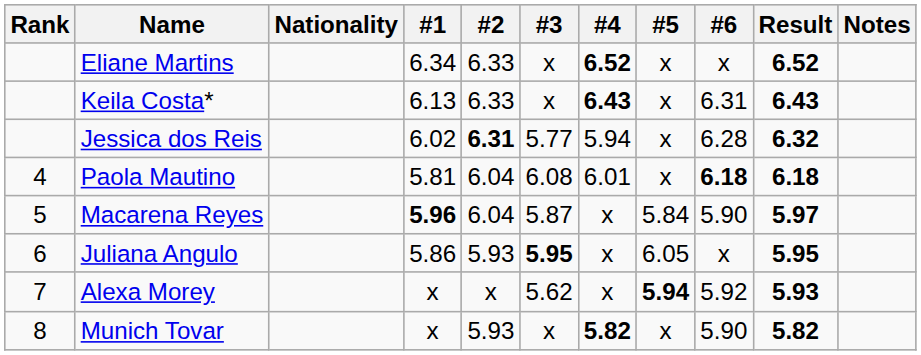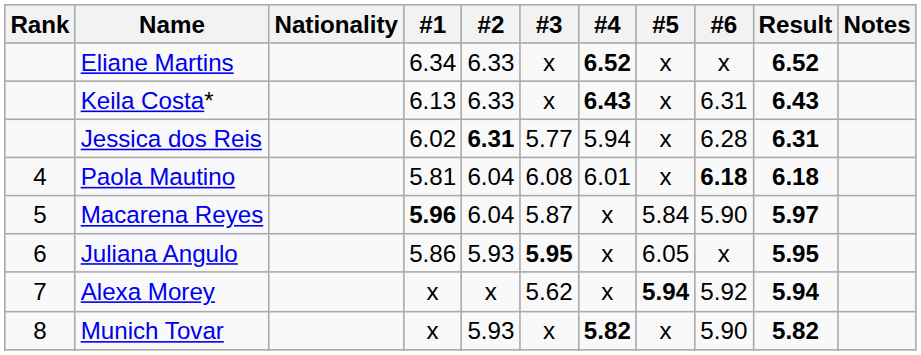 <table class="wikitable sortable" style="text-align:center;font-size:95%">
 <tr>
 <th>Rank</th>
 <th>Name</th>
 <th>Nationality</th>
 <th>#1</th>
 <th>#2</th>
 <th>#3</th>
 <th>#4</th>
 <th>#5</th>
 <th>#6</th>
 <th>Result</th>
 <th>Notes</th>
 </tr>
 <tr>
 <td></td>
 <td align=left><a href='#'>Eliane Martins</a></td>
 <td align=left></td>
 <td>6.34</td>
 <td>6.33</td>
 <td>x</td>
 <td><strong>6.52</strong></td>
 <td>x</td>
 <td>x</td>
 <td><strong>6.52</strong></td>
 <td></td>
 </tr>
 <tr>
 <td></td>
 <td align=left><a href='#'>Keila Costa</a>*</td>
 <td align=left></td>
 <td>6.13</td>
 <td>6.33</td>
 <td>x</td>
 <td><strong>6.43</strong></td>
 <td>x</td>
 <td>6.31</td>
 <td><strong>6.43</strong></td>
 <td></td>
 </tr>
 <tr>
 <td></td>
 <td align=left><a href='#'>Jessica dos Reis</a></td>
 <td align=left></td>
 <td>6.02</td>
 <td><strong>6.31</strong></td>
 <td>5.77</td>
 <td>5.94</td>
 <td>x</td>
 <td>6.28</td>
-<td><strong>6.32</strong></td>
+<td><strong>6.31</strong></td>
 <td></td>
 </tr>
 <tr>
 <td>4</td>
 <td align=left><a href='#'>Paola Mautino</a></td>
 <td align=left></td>
 <td>5.81</td>
 <td>6.04</td>
 <td>6.08</td>
 <td>6.01</td>
 <td>x</td>
 <td><strong>6.18</strong></td>
 <td><strong>6.18</strong></td>
 <td></td>
 </tr>
 <tr>
 <td>5</td>
 <td align=left><a href='#'>Macarena Reyes</a></td>
 <td align=left></td>
 <td><strong>5.96</strong></td>
 <td>6.04</td>
 <td>5.87</td>
 <td>x</td>
 <td>5.84</td>
 <td>5.90</td>
 <td><strong>5.97</strong></td>
 <td></td>
 </tr>
 <tr>
 <td>6</td>
 <td align=left><a href='#'>Juliana Angulo</a></td>
 <td align=left></td>
 <td>5.86</td>
 <td>5.93</td>
 <td><strong>5.95</strong></td>
 <td>x</td>
 <td>6.05</td>
 <td>x</td>
 <td><strong>5.95</strong></td>
 <td></td>
 </tr>
 <tr>
 <td>7</td>
 <td align=left><a href='#'>Alexa Morey</a></td>
 <td align=left></td>
 <td>x</td>
 <td>x</td>
 <td>5.62</td>
 <td>x</td>
 <td><strong>5.94</strong></td>
 <td>5.92</td>
-<td><strong>5.93</strong></td>
+<td><strong>5.94</strong></td>
 <td></td>
 </tr>
 <tr>
 <td>8</td>
 <td align=left><a href='#'>Munich Tovar</a></td>
 <td align=left></td>
 <td>x</td>
 <td>5.93</td>
 <td>x</td>
 <td><strong>5.82</strong></td>
 <td>x</td>
 <td>5.90</td>
 <td><strong>5.82</strong></td>
 <td></td>
 </tr>
 </table>
